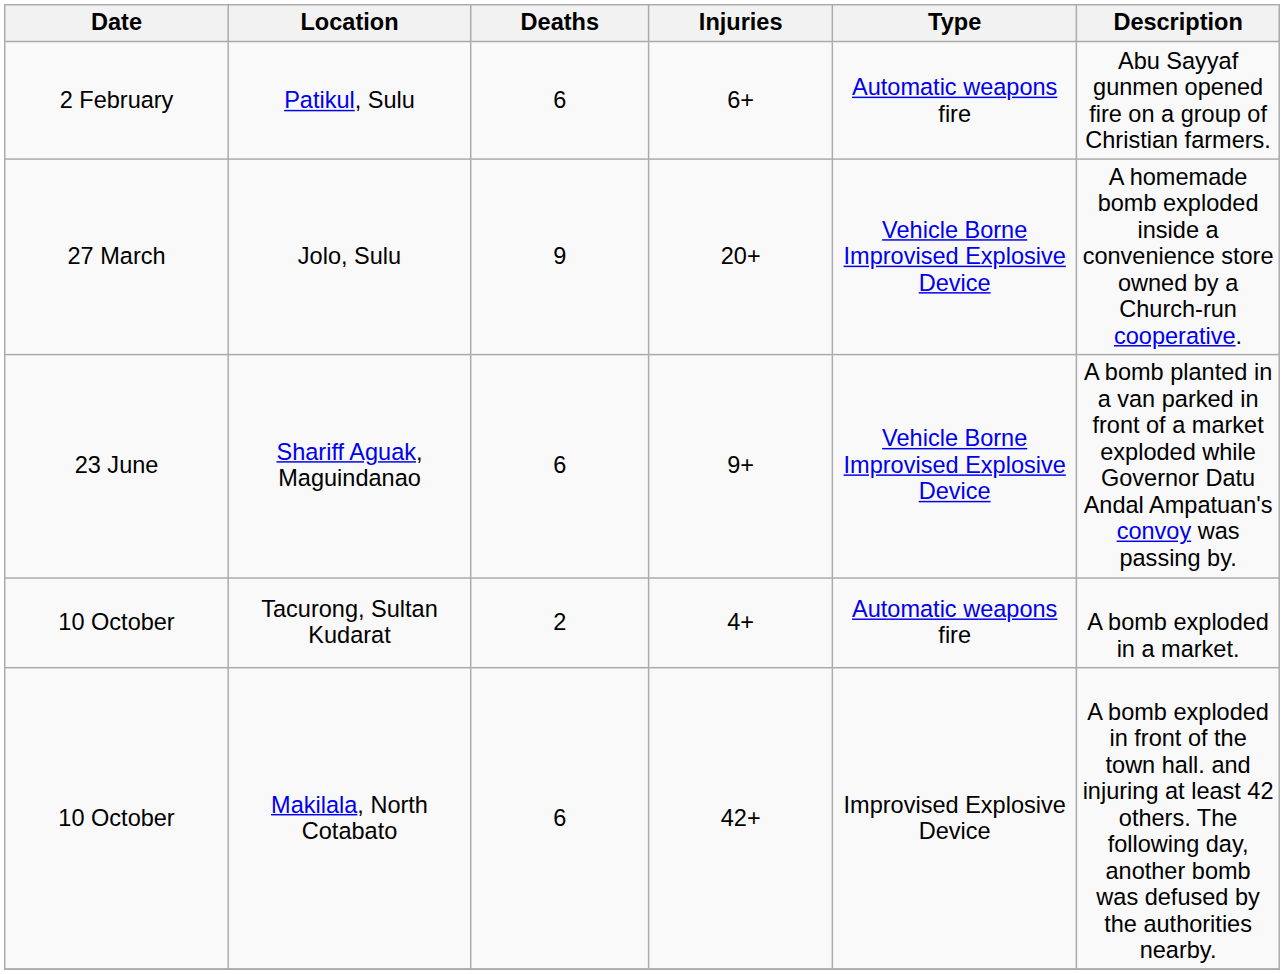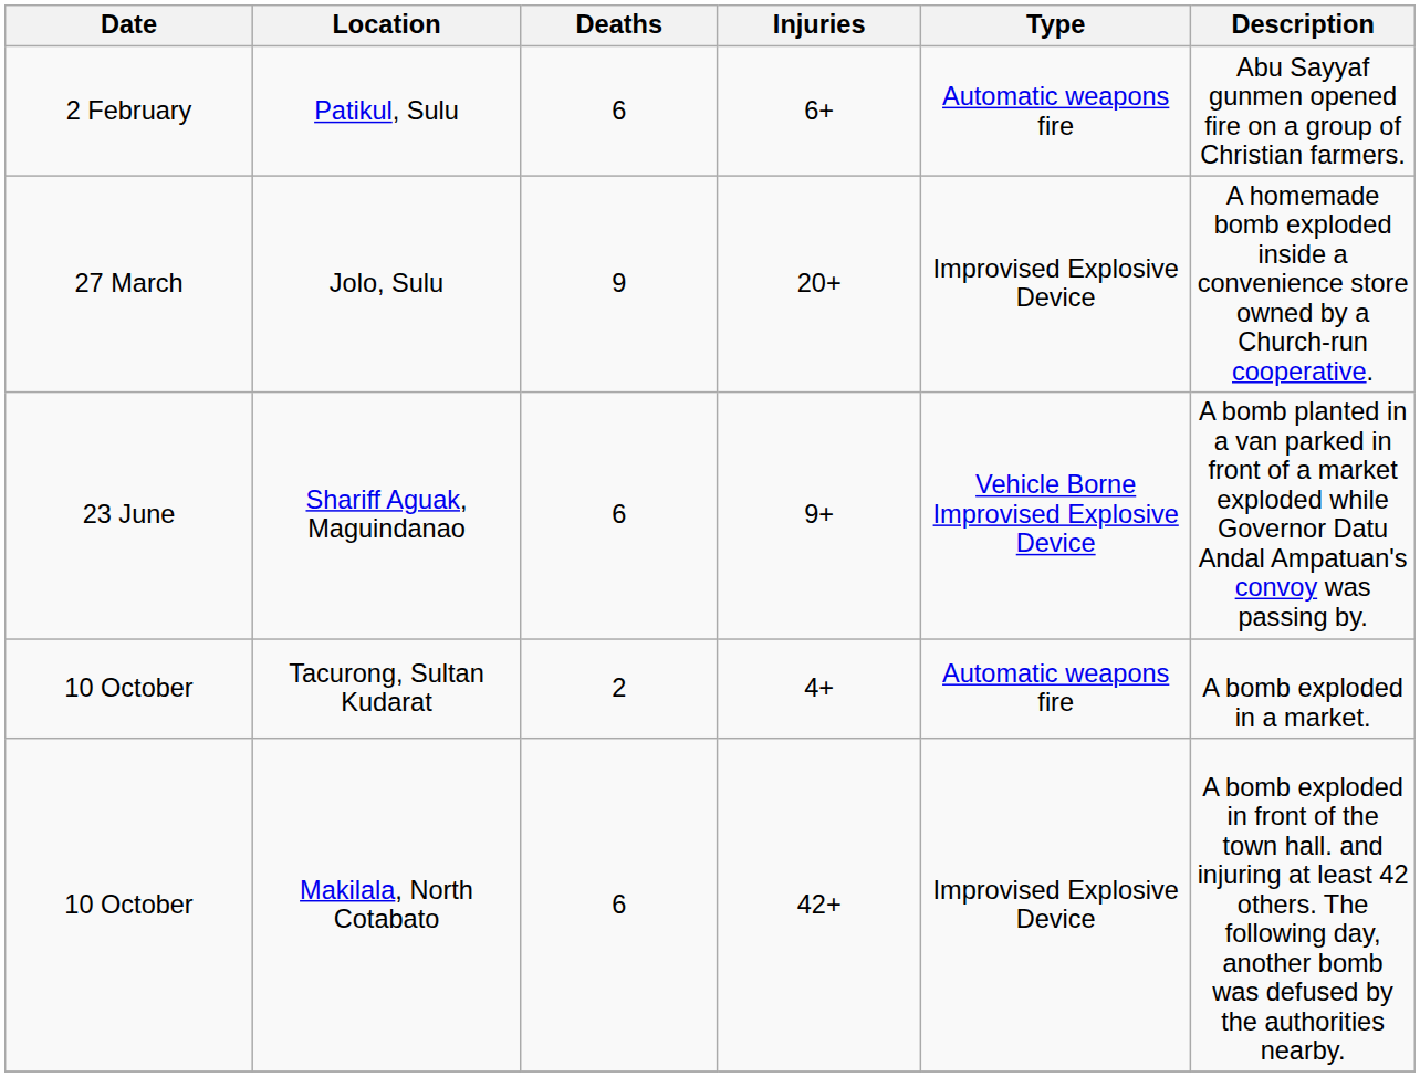 <table class="wikitable sortable" style="text-align: center;">
 <tr>
 <th width="8%">Date</th>
 <th width="6%">Location</th>
 <th width="6%">Deaths</th>
 <th width="6%">Injuries</th>
 <th width="8%">Type</th>
 <th width="4%">Description</th>
 </tr>
 <tr>
 <td>2 February</td>
 <td><a href='#'>Patikul</a>, Sulu</td>
 <td>6</td>
 <td>6+</td>
 <td><a href='#'>Automatic weapons</a> fire</td>
 <td>Abu Sayyaf gunmen opened fire on a group of Christian farmers.</td>
 </tr>
 <tr>
 <td>27 March</td>
 <td>Jolo, Sulu</td>
 <td>9</td>
 <td>20+</td>
-<td><a href='#'>Vehicle Borne Improvised Explosive Device</a></td>
+<td>Improvised Explosive Device</td>
 <td>A homemade bomb exploded inside a convenience store owned by a Church-run <a href='#'>cooperative</a>.</td>
 </tr>
 <tr>
 <td>23 June</td>
 <td><a href='#'>Shariff Aguak</a>, Maguindanao</td>
 <td>6</td>
 <td>9+</td>
 <td><a href='#'>Vehicle Borne Improvised Explosive Device</a></td>
 <td>A bomb planted in a van parked in front of a market exploded while Governor Datu Andal Ampatuan's <a href='#'>convoy</a> was passing by.</td>
 </tr>
 <tr>
 <td>10 October</td>
 <td>Tacurong, Sultan Kudarat</td>
 <td>2</td>
 <td>4+</td>
 <td><a href='#'>Automatic weapons</a> fire</td>
 <td><br>A bomb exploded in a market.</td>
 </tr>
 <tr>
 <td>10 October</td>
 <td><a href='#'>Makilala</a>, North Cotabato</td>
 <td>6</td>
 <td>42+</td>
 <td>Improvised Explosive Device</td>
 <td><br>A bomb exploded in front of the town hall. and injuring at least 42 others. The following day, another bomb was defused by the authorities nearby.</td>
 </tr>
 <tr>
 </tr>
 </table>
